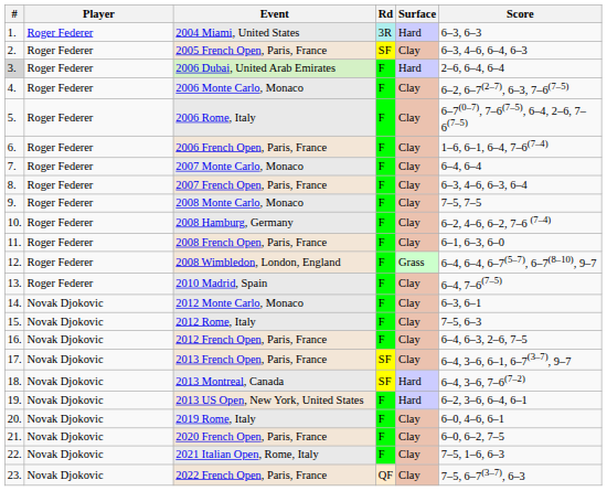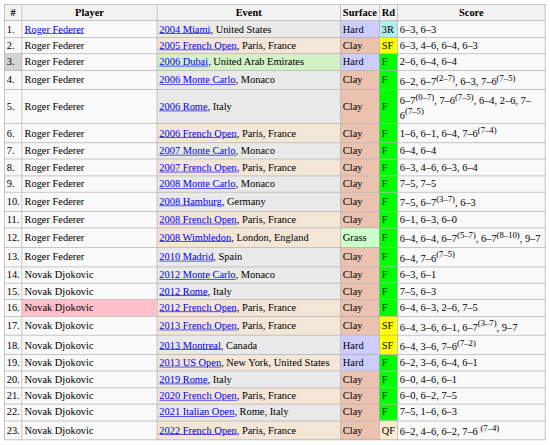 <table class="wikitable sortable">
 <tr>
 <th>#</th>
 <th width=200>Player</th>
 <th width=275>Event</th>
+<th>Surface</th>
 <th>Rd</th>
-<th>Surface</th>
 <th width=220>Score</th>
 </tr>
 <tr>
 <td>1.</td>
 <td> <a href='#'>Roger Federer</a></td>
 <td bgcolor="#e9e9e9"><a href='#'>2004 Miami</a>, United States</td>
+<td style="background:#ccf;">Hard</td>
 <td bgcolor="#afeeee">3R</td>
-<td style="background:#ccf;">Hard</td>
 <td>6–3, 6–3</td>
 </tr>
 <tr>
 <td>2.</td>
 <td> Roger Federer</td>
 <td bgcolor="#f3e6d7"><a href='#'>2005 French Open</a>, Paris, France</td>
+<td style="background:#ebc2af;">Clay</td>
 <td bgcolor=yellow>SF</td>
-<td style="background:#ebc2af;">Clay</td>
 <td>6–3, 4–6, 6–4, 6–3</td>
 </tr>
 <tr>
 <td style="background: lightgrey;">3.</td>
 <td> Roger Federer</td>
 <td bgcolor="#d4f1c5"><a href='#'>2006 Dubai</a>, United Arab Emirates</td>
+<td style="background:#ccf;">Hard</td>
 <td bgcolor=lime>F</td>
-<td style="background:#ccf;">Hard</td>
 <td>2–6, 6–4, 6–4</td>
 </tr>
 <tr>
 <td>4.</td>
 <td> Roger Federer</td>
 <td bgcolor="#e9e9e9"><a href='#'>2006 Monte Carlo</a>, Monaco</td>
+<td style="background:#ebc2af;">Clay</td>
 <td bgcolor=lime>F</td>
-<td style="background:#ebc2af;">Clay</td>
 <td>6–2, 6–7<sup>(2–7)</sup>, 6–3, 7–6<sup>(7–5)</sup></td>
 </tr>
 <tr>
 <td>5.</td>
 <td> Roger Federer</td>
 <td bgcolor="#e9e9e9"><a href='#'>2006 Rome</a>, Italy</td>
+<td style="background:#ebc2af;">Clay</td>
 <td bgcolor=lime>F</td>
-<td style="background:#ebc2af;">Clay</td>
 <td>6–7<sup>(0–7)</sup>, 7–6<sup>(7–5)</sup>, 6–4, 2–6, 7–6<sup>(7–5)</sup></td>
 </tr>
 <tr>
 <td>6.</td>
 <td> Roger Federer</td>
 <td bgcolor="#f3e6d7"><a href='#'>2006 French Open</a>, Paris, France</td>
+<td style="background:#ebc2af;">Clay</td>
 <td bgcolor=lime>F</td>
-<td style="background:#ebc2af;">Clay</td>
 <td>1–6, 6–1, 6–4, 7–6<sup>(7–4)</sup></td>
 </tr>
 <tr>
 <td>7.</td>
 <td> Roger Federer</td>
 <td bgcolor="#e9e9e9"><a href='#'>2007 Monte Carlo</a>, Monaco</td>
+<td style="background:#ebc2af;">Clay</td>
 <td bgcolor=lime>F</td>
-<td style="background:#ebc2af;">Clay</td>
 <td>6–4, 6–4</td>
 </tr>
 <tr>
 <td>8.</td>
 <td> Roger Federer</td>
 <td bgcolor="#f3e6d7"><a href='#'>2007 French Open</a>, Paris, France</td>
+<td style="background:#ebc2af;">Clay</td>
 <td bgcolor=lime>F</td>
-<td style="background:#ebc2af;">Clay</td>
 <td>6–3, 4–6, 6–3, 6–4</td>
 </tr>
 <tr>
 <td>9.</td>
 <td> Roger Federer</td>
 <td bgcolor="#e9e9e9"><a href='#'>2008 Monte Carlo</a>, Monaco</td>
+<td style="background:#ebc2af;">Clay</td>
 <td bgcolor="lime">F</td>
-<td style="background:#ebc2af;">Clay</td>
 <td>7–5, 7–5</td>
 </tr>
 <tr>
 <td>10.</td>
 <td> Roger Federer</td>
 <td bgcolor="#e9e9e9"><a href='#'>2008 Hamburg</a>, Germany</td>
+<td style="background:#ebc2af;">Clay</td>
 <td bgcolor="lime">F</td>
-<td style="background:#ebc2af;">Clay</td>
-<td>6–2, 4–6, 6–2, 7–6 <sup>(7–4)</sup></td>
+<td>7–5, 6–7<sup>(3–7)</sup>, 6–3</td>
 </tr>
 <tr>
 <td>11.</td>
 <td> Roger Federer</td>
 <td bgcolor="#f3e6d7"><a href='#'>2008 French Open</a>, Paris, France</td>
+<td style="background:#ebc2af;">Clay</td>
 <td bgcolor=lime>F</td>
-<td style="background:#ebc2af;">Clay</td>
 <td>6–1, 6–3, 6–0</td>
 </tr>
 <tr>
 <td>12.</td>
 <td> Roger Federer</td>
 <td bgcolor="#f3e6d7"><a href='#'>2008 Wimbledon</a>, London, England</td>
+<td bgcolor="#ccffcc">Grass</td>
 <td bgcolor=lime>F</td>
-<td bgcolor="#ccffcc">Grass</td>
 <td>6–4, 6–4, 6–7<sup>(5–7)</sup>, 6–7<sup>(8–10)</sup>, 9–7</td>
 </tr>
 <tr>
 <td>13.</td>
 <td> Roger Federer</td>
 <td bgcolor="#e9e9e9"><a href='#'>2010 Madrid</a>, Spain</td>
+<td style="background:#ebc2af;">Clay</td>
 <td bgcolor=lime>F</td>
-<td style="background:#ebc2af;">Clay</td>
 <td>6–4, 7–6<sup>(7–5)</sup></td>
 </tr>
 <tr>
 <td>14.</td>
 <td> Novak Djokovic</td>
 <td bgcolor="#e9e9e9"><a href='#'>2012 Monte Carlo</a>, Monaco</td>
+<td style="background:#ebc2af;">Clay</td>
 <td bgcolor=lime>F</td>
-<td style="background:#ebc2af;">Clay</td>
 <td>6–3, 6–1</td>
 </tr>
 <tr>
 <td>15.</td>
 <td> Novak Djokovic</td>
 <td bgcolor="#e9e9e9"><a href='#'>2012 Rome</a>, Italy</td>
+<td style="background:#ebc2af;">Clay</td>
 <td bgcolor=lime>F</td>
-<td style="background:#ebc2af;">Clay</td>
 <td>7–5, 6–3</td>
 </tr>
 <tr>
 <td>16.</td>
-<td> Novak Djokovic</td>
+<td style="background: pink;"> Novak Djokovic</td>
 <td bgcolor="#f3e6d7"><a href='#'>2012 French Open</a>, Paris, France</td>
+<td style="background:#ebc2af;">Clay</td>
 <td bgcolor=lime>F</td>
-<td style="background:#ebc2af;">Clay</td>
 <td>6–4, 6–3, 2–6, 7–5</td>
 </tr>
 <tr>
 <td>17.</td>
 <td> Novak Djokovic</td>
 <td bgcolor="#f3e6d7"><a href='#'>2013 French Open</a>, Paris, France</td>
+<td style="background:#ebc2af;">Clay</td>
 <td bgcolor=yellow>SF</td>
-<td style="background:#ebc2af;">Clay</td>
 <td>6–4, 3–6, 6–1, 6–7<sup>(3–7)</sup>, 9–7</td>
 </tr>
 <tr>
 <td>18.</td>
 <td> Novak Djokovic</td>
 <td bgcolor="#e9e9e9"><a href='#'>2013 Montreal</a>, Canada</td>
+<td style="background:#ccf;">Hard</td>
 <td bgcolor=yellow>SF</td>
-<td style="background:#ccf;">Hard</td>
 <td>6–4, 3–6, 7–6<sup>(7–2)</sup></td>
 </tr>
 <tr>
 <td>19.</td>
 <td> Novak Djokovic</td>
 <td bgcolor="#f3e6d7"><a href='#'>2013 US Open</a>, New York, United States</td>
+<td style="background:#ccf;">Hard</td>
 <td bgcolor=lime>F</td>
-<td style="background:#ccf;">Hard</td>
 <td>6–2, 3–6, 6–4, 6–1</td>
 </tr>
 <tr>
 <td>20.</td>
 <td> Novak Djokovic</td>
 <td bgcolor="#e9e9e9"><a href='#'>2019 Rome</a>, Italy</td>
+<td style="background:#ebc2af;">Clay</td>
 <td bgcolor=lime>F</td>
-<td style="background:#ebc2af;">Clay</td>
 <td>6–0, 4–6, 6–1</td>
 </tr>
 <tr>
 <td>21.</td>
 <td> Novak Djokovic</td>
 <td bgcolor="#f3e6d7"><a href='#'>2020 French Open</a>, Paris, France</td>
+<td style="background:#ebc2af;">Clay</td>
 <td bgcolor=lime>F</td>
-<td style="background:#ebc2af;">Clay</td>
 <td>6–0, 6–2, 7–5</td>
 </tr>
 <tr>
 <td>22.</td>
 <td> Novak Djokovic</td>
 <td bgcolor="#e9e9e9"><a href='#'>2021 Italian Open</a>, Rome, Italy</td>
+<td style="background:#ebc2af;">Clay</td>
 <td bgcolor=lime>F</td>
-<td style="background:#ebc2af;">Clay</td>
 <td>7–5, 1–6, 6–3</td>
 </tr>
 <tr>
 <td>23.</td>
 <td> Novak Djokovic</td>
 <td bgcolor="#f3e6d7"><a href='#'>2022 French Open</a>, Paris, France</td>
+<td style="background:#ebc2af;">Clay</td>
 <td bgcolor=ffebcd>QF</td>
-<td style="background:#ebc2af;">Clay</td>
-<td>7–5, 6–7<sup>(3–7)</sup>, 6–3</td>
+<td>6–2, 4–6, 6–2, 7–6 <sup>(7–4)</sup></td>
 </tr>
 </table>
